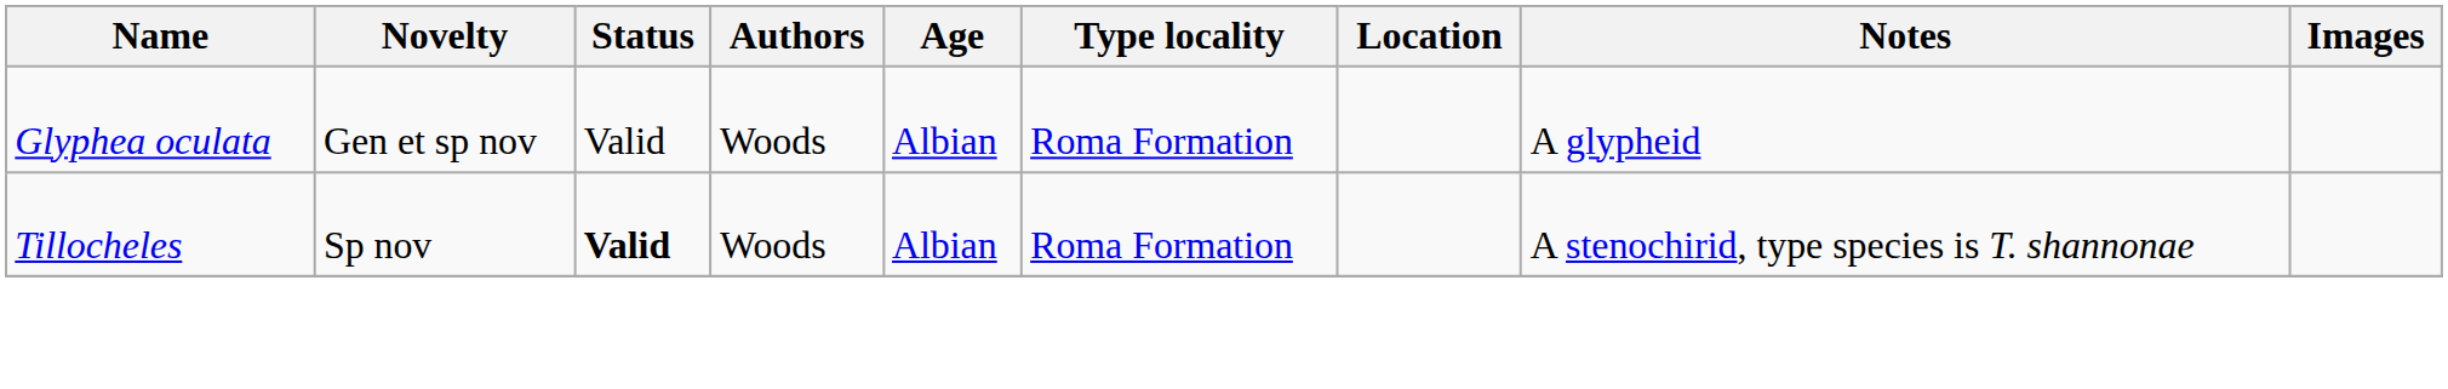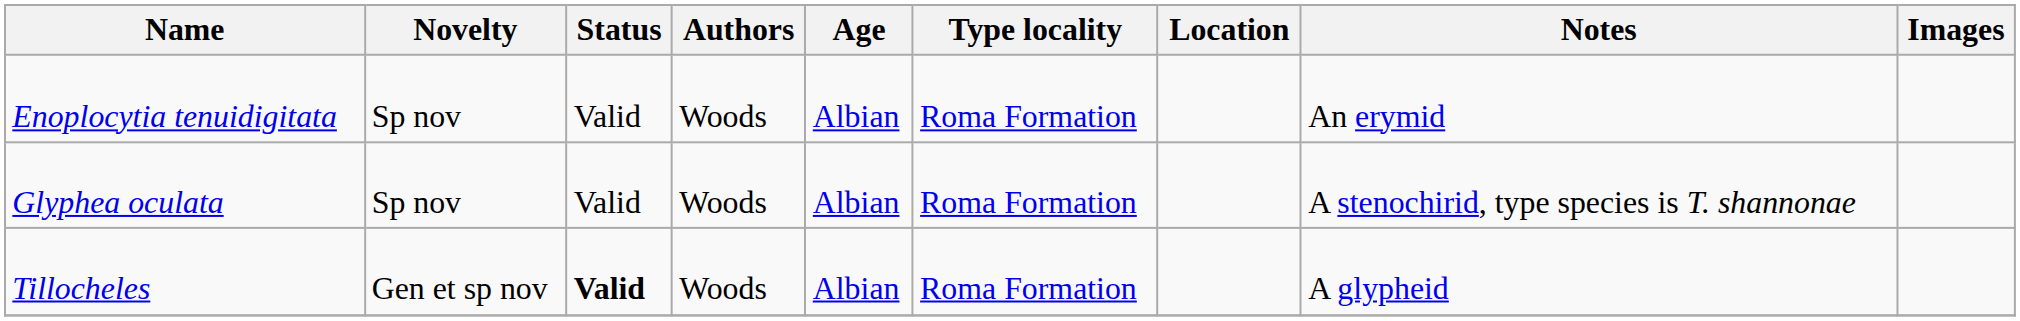 <table class="wikitable sortable" align="center" width="80%">
 <tr>
 <th>Name</th>
 <th>Novelty</th>
 <th>Status</th>
 <th>Authors</th>
 <th>Age</th>
 <th>Type locality</th>
 <th>Location</th>
 <th>Notes</th>
 <th>Images</th>
 </tr>
 <tr>
+<td><br><em><a href='#'>Enoplocytia tenuidigitata</a></em></td>
+<td><br>Sp nov</td>
+<td><br>Valid</td>
+<td><br>Woods</td>
+<td><br><a href='#'>Albian</a></td>
+<td><br><a href='#'>Roma Formation</a></td>
+<td><br></td>
+<td><br>An <a href='#'>erymid</a></td>
+<td></td>
+</tr>
+<tr>
 <td><br><a href='#'><em>Glyphea oculata</em></a></td>
+<td><br>Sp nov</td>
+<td><br>Valid</td>
+<td><br>Woods</td>
+<td><br><a href='#'>Albian</a></td>
+<td><br><a href='#'>Roma Formation</a></td>
+<td><br></td>
+<td><br>A <a href='#'>stenochirid</a>, type species is <em>T. shannonae</em></td>
+<td></td>
+</tr>
+<tr>
+<td><br><em><a href='#'>Tillocheles</a></em></td>
 <td><br>Gen et sp nov</td>
-<td><br>Valid</td>
+<td><strong><br>Valid</strong></td>
 <td><br>Woods</td>
 <td><br><a href='#'>Albian</a></td>
 <td><br><a href='#'>Roma Formation</a></td>
 <td><br></td>
 <td><br>A <a href='#'>glypheid</a></td>
 <td></td>
 </tr>
 <tr>
-<td><br><em><a href='#'>Tillocheles</a></em></td>
-<td><br>Sp nov</td>
-<td><strong><br>Valid</strong></td>
-<td><br>Woods</td>
-<td><br><a href='#'>Albian</a></td>
-<td><br><a href='#'>Roma Formation</a></td>
-<td><br></td>
-<td><br>A <a href='#'>stenochirid</a>, type species is <em>T. shannonae</em></td>
-<td></td>
-</tr>
-<tr>
 </tr>
 </table>
